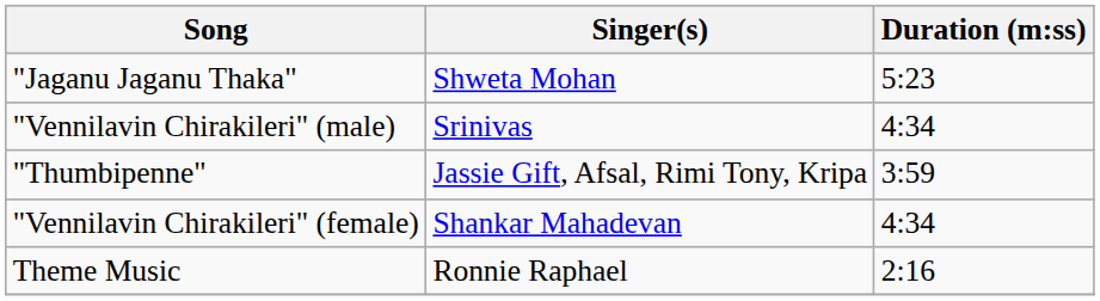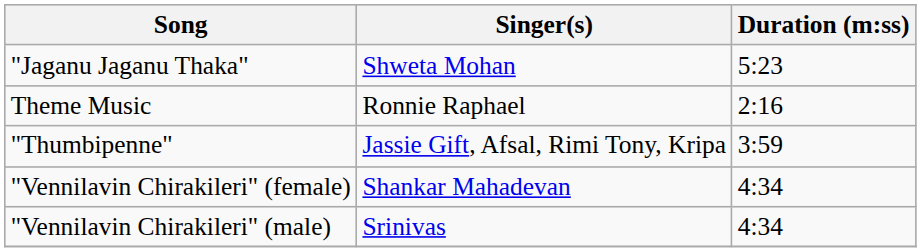 <table class="wikitable sortable">
 <tr>
 <th>Song</th>
 <th>Singer(s)</th>
 <th>Duration (m:ss)</th>
 </tr>
 <tr>
 <td>"Jaganu Jaganu Thaka"</td>
 <td><a href='#'>Shweta Mohan</a></td>
 <td>5:23</td>
 </tr>
 <tr>
-<td>"Vennilavin Chirakileri" (male)</td>
-<td><a href='#'>Srinivas</a></td>
-<td>4:34</td>
+<td>Theme Music</td>
+<td>Ronnie Raphael</td>
+<td>2:16</td>
 </tr>
 <tr>
 <td>"Thumbipenne"</td>
 <td><a href='#'>Jassie Gift</a>, Afsal, Rimi Tony, Kripa</td>
 <td>3:59</td>
 </tr>
 <tr>
 <td>"Vennilavin Chirakileri" (female)</td>
 <td><a href='#'>Shankar Mahadevan</a></td>
 <td>4:34</td>
 </tr>
 <tr>
-<td>Theme Music</td>
-<td>Ronnie Raphael</td>
-<td>2:16</td>
+<td>"Vennilavin Chirakileri" (male)</td>
+<td><a href='#'>Srinivas</a></td>
+<td>4:34</td>
 </tr>
 <tr>
 </tr>
 </table>
